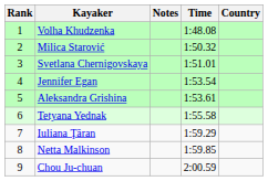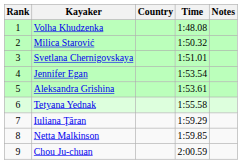 <table class="wikitable" style="text-align:center">
 <tr>
 <th>Rank</th>
 <th>Kayaker</th>
+<th>Country</th>
+<th>Time</th>
 <th>Notes</th>
-<th>Time</th>
-<th>Country</th>
 </tr>
 <tr bgcolor=bbffbb>
 <td>1</td>
 <td align="left"><a href='#'>Volha Khudzenka</a></td>
+<td align="left"></td>
+<td>1:48.08</td>
 <td></td>
-<td>1:48.08</td>
-<td align="left"></td>
 </tr>
 <tr bgcolor=bbffbb>
 <td>2</td>
 <td align="left"><a href='#'>Milica Starović</a></td>
+<td align="left"></td>
+<td>1:50.32</td>
 <td></td>
-<td>1:50.32</td>
-<td align="left"></td>
 </tr>
 <tr bgcolor=bbffbb>
 <td>3</td>
 <td align="left"><a href='#'>Svetlana Chernigovskaya</a></td>
+<td align="left"></td>
+<td>1:51.01</td>
 <td></td>
-<td>1:51.01</td>
-<td align="left"></td>
 </tr>
 <tr bgcolor=bbffbb>
 <td>4</td>
 <td align="left"><a href='#'>Jennifer Egan</a></td>
+<td align="left"></td>
+<td>1:53.54</td>
 <td></td>
-<td>1:53.54</td>
-<td align="left"></td>
 </tr>
 <tr bgcolor=bbffbb>
 <td>5</td>
 <td align="left"><a href='#'>Aleksandra Grishina</a></td>
+<td align="left"></td>
+<td>1:53.61</td>
 <td></td>
-<td>1:53.61</td>
-<td align="left"></td>
 </tr>
 <tr bgcolor=ddffdd>
 <td>6</td>
 <td align="left"><a href='#'>Tetyana Yednak</a></td>
+<td align="left"></td>
+<td>1:55.58</td>
 <td></td>
-<td>1:55.58</td>
-<td align="left"></td>
 </tr>
 <tr>
 <td>7</td>
 <td align="left"><a href='#'>Iuliana Ţăran</a></td>
+<td align="left"></td>
+<td>1:59.29</td>
 <td></td>
-<td>1:59.29</td>
-<td align="left"></td>
 </tr>
 <tr>
 <td>8</td>
 <td align="left"><a href='#'>Netta Malkinson</a></td>
+<td align="left"></td>
+<td>1:59.85</td>
 <td></td>
-<td>1:59.85</td>
-<td align="left"></td>
 </tr>
 <tr>
 <td>9</td>
 <td align="left"><a href='#'>Chou Ju-chuan</a></td>
+<td align="left"></td>
+<td>2:00.59</td>
 <td></td>
-<td>2:00.59</td>
-<td align="left"></td>
 </tr>
 </table>
